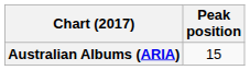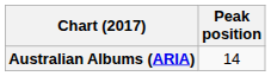 <table class="wikitable plainrowheaders">
 <tr>
 <th>Chart (2017)</th>
 <th>Peak<br>position</th>
 </tr>
 <tr>
 <th scope="row">Australian Albums (<a href='#'>ARIA</a>)</th>
-<td align="center">15</td>
+<td align="center">14</td>
 </tr>
 </table>
